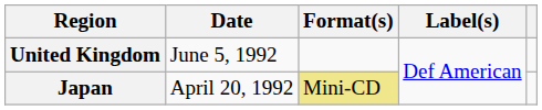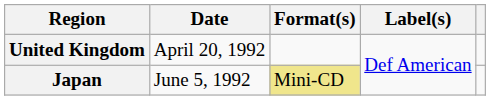 <table class="wikitable plainrowheaders">
 <tr>
 <th scope="col">Region</th>
 <th scope="col">Date</th>
 <th scope="col">Format(s)</th>
 <th scope="col">Label(s)</th>
 <th scope="col"></th>
 </tr>
 <tr>
 <th scope="row">United Kingdom</th>
-<td>June 5, 1992</td>
+<td>April 20, 1992</td>
 <td></td>
 <td rowspan="2"><a href='#'>Def American</a></td>
 <td></td>
 </tr>
 <tr>
 <th scope="row">Japan</th>
-<td>April 20, 1992</td>
+<td>June 5, 1992</td>
 <td style="background: khaki;">Mini-CD</td>
 <td></td>
 </tr>
 </table>
